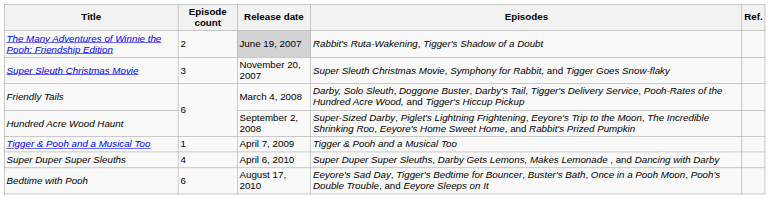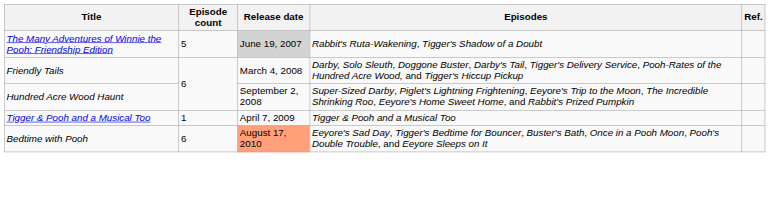 <table class="wikitable">
 <tr>
 <th>Title</th>
 <th>Episode count</th>
 <th>Release date</th>
 <th>Episodes</th>
 <th>Ref.</th>
 </tr>
 <tr>
 <td><em><a href='#'>The Many Adventures of Winnie the Pooh: Friendship Edition</a></em></td>
-<td>2</td>
+<td>5</td>
 <td style="background: lightgrey;">June 19, 2007</td>
 <td><em>Rabbit's Ruta-Wakening</em>, <em>Tigger's Shadow of a Doubt</em></td>
 <td></td>
-</tr>
-<tr>
-<td><em><a href='#'>Super Sleuth Christmas Movie</a></em></td>
-<td>3</td>
-<td>November 20, 2007</td>
-<td><em>Super Sleuth Christmas Movie</em>, <em>Symphony for Rabbit</em>, and <em>Tigger Goes Snow-flaky</em></td>
-<td style="text-align:center;"></td>
 </tr>
 <tr>
 <td><em>Friendly Tails</em></td>
 <td rowspan="2">6</td>
 <td>March 4, 2008</td>
 <td><em>Darby, Solo Sleuth</em>, <em>Doggone Buster</em>, <em>Darby's Tail</em>, <em>Tigger's Delivery Service</em>, <em>Pooh-Rates of the Hundred Acre Wood,</em> and <em>Tigger's Hiccup Pickup</em></td>
 <td style="text-align:center;"></td>
 </tr>
 <tr>
 <td><em>Hundred Acre Wood Haunt</em></td>
 <td>September 2, 2008</td>
 <td><em>Super-Sized Darby</em>, <em>Piglet's Lightning Frightening</em>, <em>Eeyore's Trip to the Moon</em>, <em>The Incredible Shrinking Roo</em>, <em>Eeyore's Home Sweet Home</em>, and <em>Rabbit's Prized Pumpkin</em></td>
 <td style="text-align:center;"></td>
 </tr>
 <tr>
 <td><em><a href='#'>Tigger & Pooh and a Musical Too</a></em></td>
 <td>1</td>
 <td>April 7, 2009</td>
 <td><em>Tigger & Pooh and a Musical Too</em></td>
 <td style="text-align:center;"></td>
 </tr>
 <tr>
-<td><em>Super Duper Super Sleuths</em></td>
-<td>4</td>
-<td>April 6, 2010</td>
-<td><em>Super Duper Super Sleuths</em>, <em>Darby Gets Lemons, Makes Lemonade</em> , and <em>Dancing with Darby</em></td>
-<td style="text-align:center;"></td>
-</tr>
-<tr>
 <td><em>Bedtime with Pooh</em></td>
 <td>6</td>
-<td>August 17, 2010</td>
+<td style="background: lightsalmon;">August 17, 2010</td>
 <td><em>Eeyore's Sad Day</em>, <em>Tigger's Bedtime for Bouncer</em>, <em>Buster's Bath</em>, <em>Once in a Pooh Moon</em>, <em>Pooh's Double Trouble</em>, and <em>Eeyore Sleeps on It</em></td>
 <td style="text-align:center;"></td>
 </tr>
 </table>
